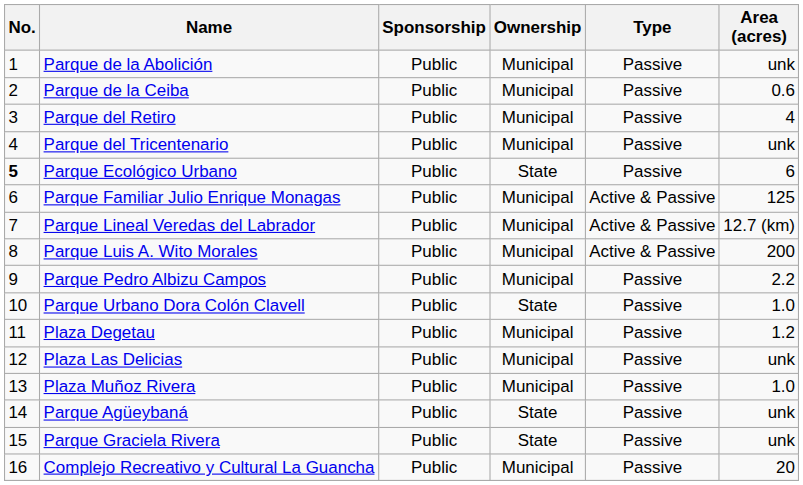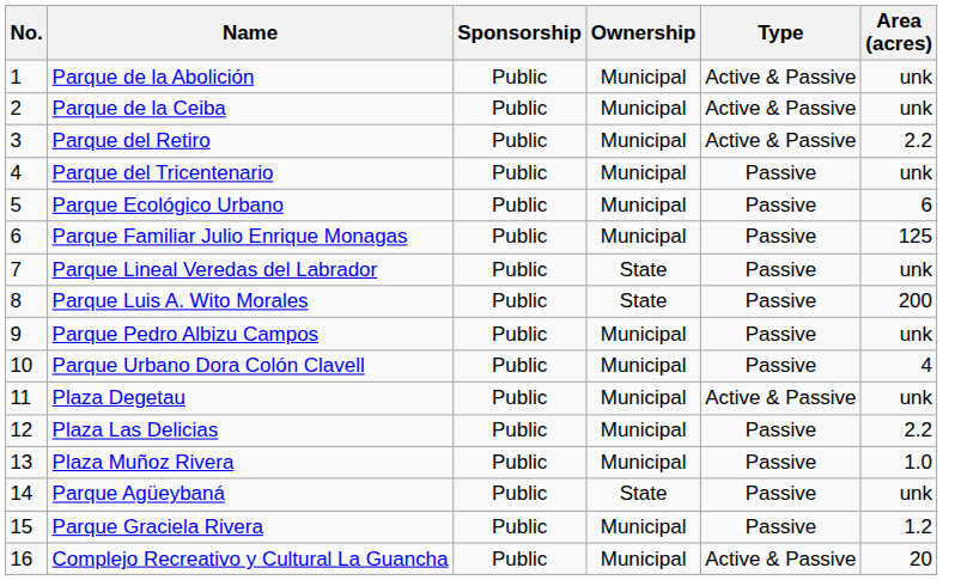 <table class="wikitable sortable">
 <tr>
 <th>No.</th>
 <th>Name</th>
 <th>Sponsorship</th>
 <th>Ownership</th>
 <th>Type</th>
 <th>Area<br> (acres)<br></th>
 </tr>
 <tr>
 <td>1</td>
 <td><a href='#'>Parque de la Abolición</a></td>
 <td align="center">Public</td>
 <td align="center">Municipal</td>
-<td align="center">Passive</td>
+<td align="center">Active & Passive</td>
 <td align="right">unk</td>
 </tr>
 <tr>
 <td>2</td>
 <td><a href='#'>Parque de la Ceiba</a></td>
 <td align="center">Public</td>
 <td align="center">Municipal</td>
-<td align="center">Passive</td>
-<td align="right">0.6</td>
+<td align="center">Active & Passive</td>
+<td align="right">unk</td>
 </tr>
 <tr>
 <td>3</td>
 <td><a href='#'>Parque del Retiro</a></td>
 <td align="center">Public</td>
 <td align="center">Municipal</td>
-<td align="center">Passive</td>
-<td align="right">4</td>
+<td align="center">Active & Passive</td>
+<td align="right">2.2</td>
 </tr>
 <tr>
 <td>4</td>
 <td><a href='#'>Parque del Tricentenario</a></td>
 <td align="center">Public</td>
 <td align="center">Municipal</td>
 <td align="center">Passive</td>
 <td align="right">unk</td>
 </tr>
 <tr>
-<td><strong>5</strong></td>
+<td>5</td>
 <td><a href='#'>Parque Ecológico Urbano</a></td>
 <td align="center">Public</td>
-<td align="center">State</td>
+<td align="center">Municipal</td>
 <td align="center">Passive</td>
 <td align="right">6</td>
 </tr>
 <tr>
 <td>6</td>
 <td><a href='#'>Parque Familiar Julio Enrique Monagas</a></td>
 <td align="center">Public</td>
 <td align="center">Municipal</td>
-<td align="center">Active & Passive</td>
+<td align="center">Passive</td>
 <td align="right">125</td>
 </tr>
 <tr>
 <td>7</td>
 <td><a href='#'>Parque Lineal Veredas del Labrador</a></td>
 <td align="center">Public</td>
-<td align="center">Municipal</td>
-<td align="center">Active & Passive</td>
-<td align="right">12.7 (km)</td>
+<td align="center">State</td>
+<td align="center">Passive</td>
+<td align="right">unk</td>
 </tr>
 <tr>
 <td>8</td>
 <td><a href='#'>Parque Luis A. Wito Morales</a></td>
 <td align="center">Public</td>
-<td align="center">Municipal</td>
-<td align="center">Active & Passive</td>
+<td align="center">State</td>
+<td align="center">Passive</td>
 <td align="right">200</td>
 </tr>
 <tr>
 <td>9</td>
 <td><a href='#'>Parque Pedro Albizu Campos</a></td>
 <td align="center">Public</td>
 <td align="center">Municipal</td>
 <td align="center">Passive</td>
-<td align="right">2.2</td>
+<td align="right">unk</td>
 </tr>
 <tr>
 <td>10</td>
 <td><a href='#'>Parque Urbano Dora Colón Clavell</a></td>
 <td align="center">Public</td>
-<td align="center">State</td>
+<td align="center">Municipal</td>
 <td align="center">Passive</td>
-<td align="right">1.0</td>
+<td align="right">4</td>
 </tr>
 <tr>
 <td>11</td>
 <td><a href='#'>Plaza Degetau</a></td>
 <td align="center">Public</td>
 <td align="center">Municipal</td>
-<td align="center">Passive</td>
-<td align="right">1.2</td>
+<td align="center">Active & Passive</td>
+<td align="right">unk</td>
 </tr>
 <tr>
 <td>12</td>
 <td><a href='#'>Plaza Las Delicias</a></td>
 <td align="center">Public</td>
 <td align="center">Municipal</td>
 <td align="center">Passive</td>
-<td align="right">unk</td>
+<td align="right">2.2</td>
 </tr>
 <tr>
 <td>13</td>
 <td><a href='#'>Plaza Muñoz Rivera</a></td>
 <td align="center">Public</td>
 <td align="center">Municipal</td>
 <td align="center">Passive</td>
 <td align="right">1.0</td>
 </tr>
 <tr>
 <td>14</td>
 <td><a href='#'>Parque Agüeybaná</a></td>
 <td align="center">Public</td>
 <td align="center">State</td>
 <td align="center">Passive</td>
 <td align="right">unk</td>
 </tr>
 <tr>
 <td>15</td>
 <td><a href='#'>Parque Graciela Rivera</a></td>
 <td align="center">Public</td>
-<td align="center">State</td>
+<td align="center">Municipal</td>
 <td align="center">Passive</td>
-<td align="right">unk</td>
+<td align="right">1.2</td>
 </tr>
 <tr>
 <td>16</td>
 <td><a href='#'>Complejo Recreativo y Cultural La Guancha</a></td>
 <td align="center">Public</td>
 <td align="center">Municipal</td>
-<td align="center">Passive</td>
+<td align="center">Active & Passive</td>
 <td align="right">20</td>
 </tr>
 <tr>
 </tr>
 </table>
